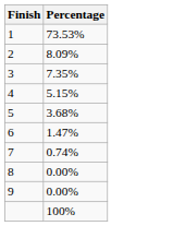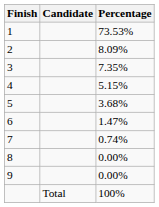 <table class="wikitable sortable">
 <tr>
 <th>Finish</th>
+<th>Candidate</th>
 <th>Percentage</th>
 </tr>
 <tr>
 <td>1</td>
+<td></td>
 <td>73.53%</td>
 </tr>
 <tr>
 <td>2</td>
+<td></td>
 <td>8.09%</td>
 </tr>
 <tr>
 <td>3</td>
+<td></td>
 <td>7.35%</td>
 </tr>
 <tr>
 <td>4</td>
+<td></td>
 <td>5.15%</td>
 </tr>
 <tr>
 <td>5</td>
+<td></td>
 <td>3.68%</td>
 </tr>
 <tr>
 <td>6</td>
+<td></td>
 <td>1.47%</td>
 </tr>
 <tr>
 <td>7</td>
+<td></td>
 <td>0.74%</td>
 </tr>
 <tr>
 <td>8</td>
+<td></td>
 <td>0.00%</td>
 </tr>
 <tr>
 <td>9</td>
+<td></td>
 <td>0.00%</td>
 </tr>
 <tr>
 <td></td>
+<td>Total</td>
 <td>100%</td>
 </tr>
 </table>
